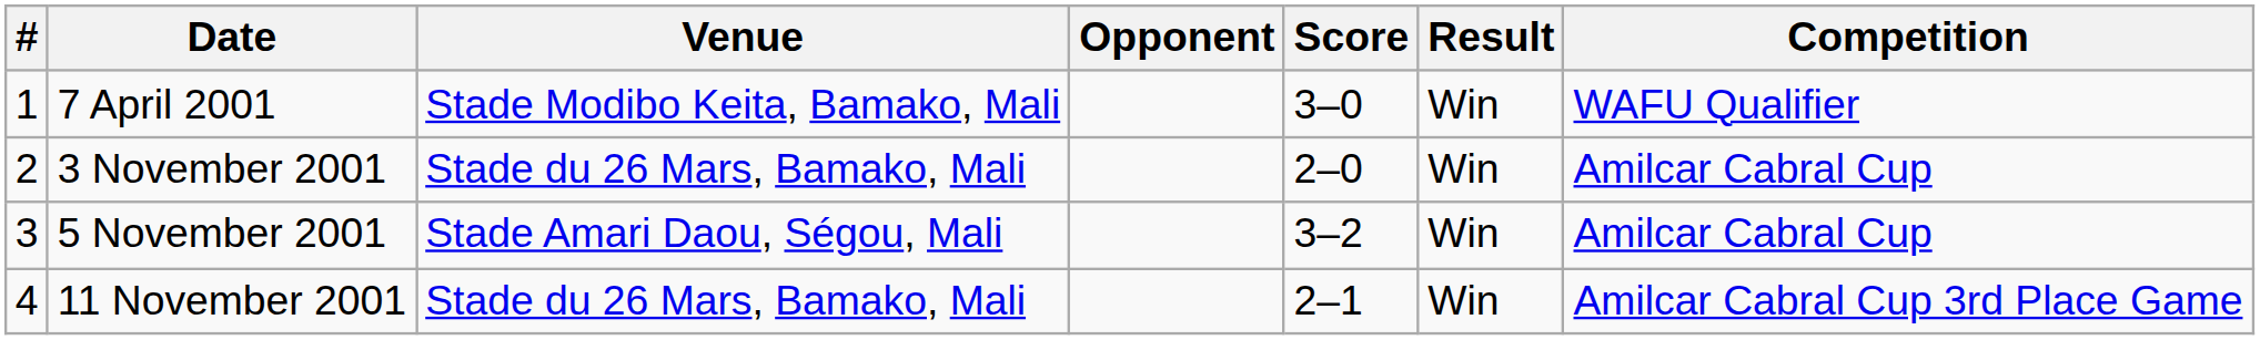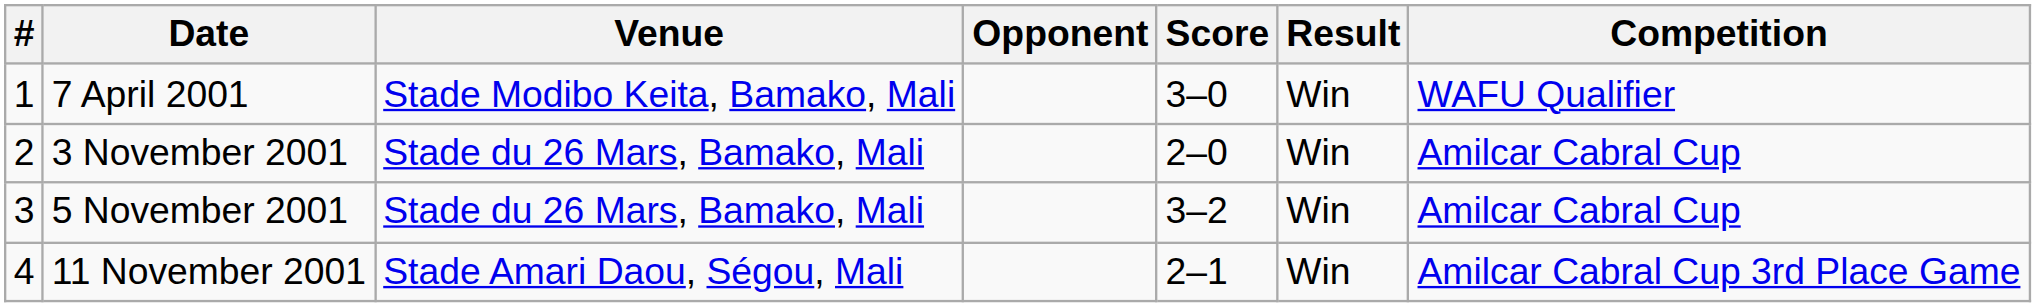 <table class="wikitable">
 <tr>
 <th>#</th>
 <th>Date</th>
 <th>Venue</th>
 <th>Opponent</th>
 <th>Score</th>
 <th>Result</th>
 <th>Competition</th>
 </tr>
 <tr>
 <td>1</td>
 <td>7 April 2001</td>
 <td><a href='#'>Stade Modibo Keita</a>, <a href='#'>Bamako</a>, <a href='#'>Mali</a></td>
 <td></td>
 <td>3–0</td>
 <td>Win</td>
 <td><a href='#'>WAFU Qualifier</a></td>
 </tr>
 <tr>
 <td>2</td>
 <td>3 November 2001</td>
 <td><a href='#'>Stade du 26 Mars</a>, <a href='#'>Bamako</a>, <a href='#'>Mali</a></td>
 <td></td>
 <td>2–0</td>
 <td>Win</td>
 <td><a href='#'>Amilcar Cabral Cup</a></td>
 </tr>
 <tr>
 <td>3</td>
 <td>5 November 2001</td>
-<td><a href='#'>Stade Amari Daou</a>, <a href='#'>Ségou</a>, <a href='#'>Mali</a></td>
+<td><a href='#'>Stade du 26 Mars</a>, <a href='#'>Bamako</a>, <a href='#'>Mali</a></td>
 <td></td>
 <td>3–2</td>
 <td>Win</td>
 <td><a href='#'>Amilcar Cabral Cup</a></td>
 </tr>
 <tr>
 <td>4</td>
 <td>11 November 2001</td>
-<td><a href='#'>Stade du 26 Mars</a>, <a href='#'>Bamako</a>, <a href='#'>Mali</a></td>
+<td><a href='#'>Stade Amari Daou</a>, <a href='#'>Ségou</a>, <a href='#'>Mali</a></td>
 <td></td>
 <td>2–1</td>
 <td>Win</td>
 <td><a href='#'>Amilcar Cabral Cup 3rd Place Game</a></td>
 </tr>
 </table>
